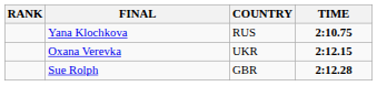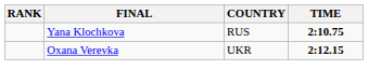 <table class="wikitable">
 <tr>
 <th>RANK</th>
 <th align="left" style="width: 15em">FINAL</th>
 <th>COUNTRY</th>
 <th style="width: 6em">TIME</th>
 </tr>
 <tr>
 <td align="center"></td>
 <td><a href='#'>Yana Klochkova</a></td>
 <td> RUS</td>
 <td align="center"><strong>2:10.75</strong></td>
 </tr>
 <tr>
 <td align="center"></td>
 <td><a href='#'>Oxana Verevka</a></td>
 <td> UKR</td>
 <td align="center"><strong>2:12.15</strong></td>
 </tr>
-<tr>
-<td align="center"></td>
-<td><a href='#'>Sue Rolph</a></td>
-<td> GBR</td>
-<td align="center"><strong>2:12.28</strong></td>
-</tr>
 </table>
